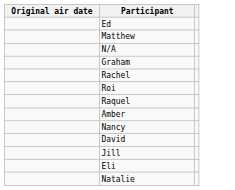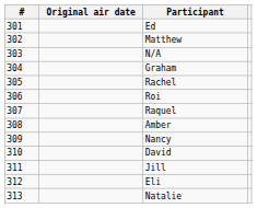 <table class="wikitable sortable">
 <tr valign="top">
+<th width="45">#</th>
 <th style="width:150px;">Original air date</th>
 <th class="unsortable" style="width:150px;">Participant</th>
 <th class="unsortable"></th>
 </tr>
 <tr valign="top">
+<td>301</td>
 <td></td>
 <td>Ed</td>
 <td></td>
 </tr>
 <tr valign="top">
+<td>302</td>
 <td></td>
 <td>Matthew</td>
 <td></td>
 </tr>
 <tr valign="top">
+<td>303</td>
 <td></td>
 <td>N/A</td>
 <td></td>
 </tr>
 <tr valign="top">
+<td>304</td>
 <td></td>
 <td>Graham</td>
 <td></td>
 </tr>
 <tr valign="top">
+<td>305</td>
 <td></td>
 <td>Rachel</td>
 <td></td>
 </tr>
 <tr valign="top">
+<td>306</td>
 <td></td>
 <td>Roi</td>
 <td></td>
 </tr>
 <tr valign="top">
+<td>307</td>
 <td></td>
 <td>Raquel</td>
 <td></td>
 </tr>
 <tr valign="top">
+<td>308</td>
 <td></td>
 <td>Amber</td>
 <td></td>
 </tr>
 <tr valign="top">
+<td>309</td>
 <td></td>
 <td>Nancy</td>
 <td></td>
 </tr>
 <tr valign="top">
+<td>310</td>
 <td></td>
 <td>David</td>
 <td></td>
 </tr>
 <tr valign="top">
+<td>311</td>
 <td></td>
 <td>Jill</td>
 <td></td>
 </tr>
 <tr valign="top">
+<td>312</td>
 <td></td>
 <td>Eli</td>
 <td></td>
 </tr>
 <tr valign="top">
+<td>313</td>
 <td></td>
 <td>Natalie</td>
 <td></td>
 </tr>
 </table>
